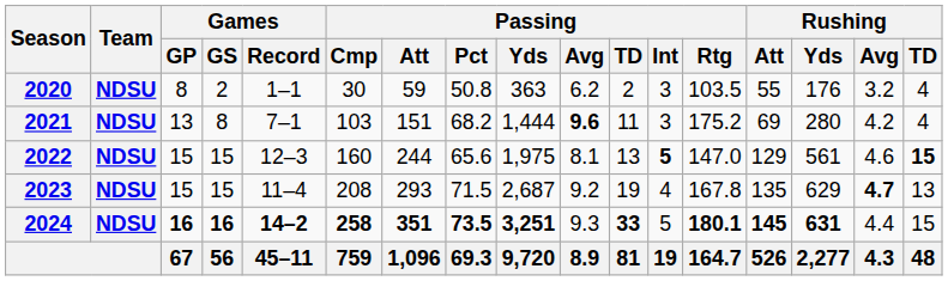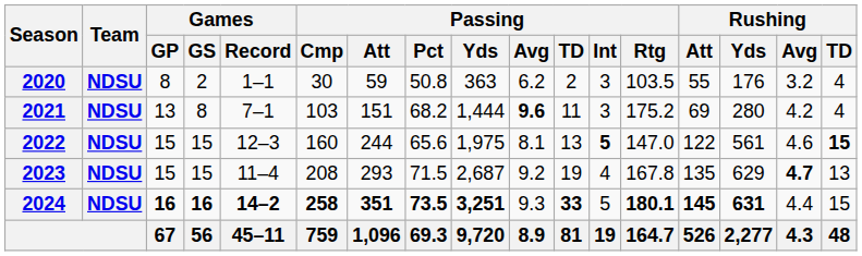 <table class="wikitable" style="text-align:center;">
 <tr>
 <th rowspan="2">Season</th>
 <th rowspan="2">Team</th>
 <th colspan="3">Games</th>
 <th colspan="8">Passing</th>
 <th colspan="4">Rushing</th>
 </tr>
 <tr>
 <th>GP</th>
 <th>GS</th>
 <th>Record</th>
 <th>Cmp</th>
 <th>Att</th>
 <th>Pct</th>
 <th>Yds</th>
 <th>Avg</th>
 <th>TD</th>
 <th>Int</th>
 <th>Rtg</th>
 <th>Att</th>
 <th>Yds</th>
 <th>Avg</th>
 <th>TD</th>
 </tr>
 <tr>
 <th><a href='#'>2020</a></th>
 <th><a href='#'>NDSU</a></th>
 <td>8</td>
 <td>2</td>
 <td>1–1</td>
 <td>30</td>
 <td>59</td>
 <td>50.8</td>
 <td>363</td>
 <td>6.2</td>
 <td>2</td>
 <td>3</td>
 <td>103.5</td>
 <td>55</td>
 <td>176</td>
 <td>3.2</td>
 <td>4</td>
 </tr>
 <tr>
 <th><a href='#'>2021</a></th>
 <th><a href='#'>NDSU</a></th>
 <td>13</td>
 <td>8</td>
 <td>7–1</td>
 <td>103</td>
 <td>151</td>
 <td>68.2</td>
 <td>1,444</td>
 <td><strong>9.6</strong></td>
 <td>11</td>
 <td>3</td>
 <td>175.2</td>
 <td>69</td>
 <td>280</td>
 <td>4.2</td>
 <td>4</td>
 </tr>
 <tr>
 <th><a href='#'>2022</a></th>
 <th><a href='#'>NDSU</a></th>
 <td>15</td>
 <td>15</td>
 <td>12–3</td>
 <td>160</td>
 <td>244</td>
 <td>65.6</td>
 <td>1,975</td>
 <td>8.1</td>
 <td>13</td>
 <td><strong>5</strong></td>
 <td>147.0</td>
-<td>129</td>
+<td>122</td>
 <td>561</td>
 <td>4.6</td>
 <td><strong>15</strong></td>
 </tr>
 <tr>
 <th><a href='#'>2023</a></th>
 <th><a href='#'>NDSU</a></th>
 <td>15</td>
 <td>15</td>
 <td>11–4</td>
 <td>208</td>
 <td>293</td>
 <td>71.5</td>
 <td>2,687</td>
 <td>9.2</td>
 <td>19</td>
 <td>4</td>
 <td>167.8</td>
 <td>135</td>
 <td>629</td>
 <td><strong>4.7</strong></td>
 <td>13</td>
 </tr>
 <tr>
 <th><a href='#'>2024</a></th>
 <th><a href='#'>NDSU</a></th>
 <td><strong>16</strong></td>
 <td><strong>16</strong></td>
 <td><strong>14–2</strong></td>
 <td><strong>258</strong></td>
 <td><strong>351</strong></td>
 <td><strong>73.5</strong></td>
 <td><strong>3,251</strong></td>
 <td>9.3</td>
 <td><strong>33</strong></td>
 <td>5</td>
 <td><strong>180.1</strong></td>
 <td><strong>145</strong></td>
 <td><strong>631</strong></td>
 <td>4.4</td>
 <td>15</td>
 </tr>
 <tr>
 <th colspan="2"></th>
 <th>67</th>
 <th>56</th>
 <th>45–11</th>
 <th>759</th>
 <th>1,096</th>
 <th>69.3</th>
 <th>9,720</th>
 <th>8.9</th>
 <th>81</th>
 <th>19</th>
 <th>164.7</th>
 <th>526</th>
 <th>2,277</th>
 <th>4.3</th>
 <th>48</th>
 </tr>
 </table>
